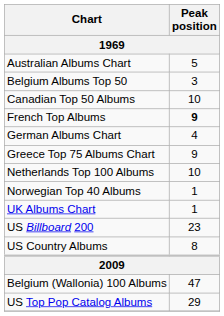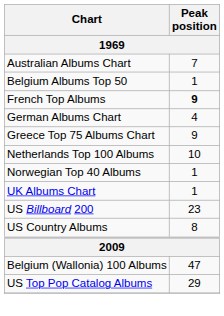 <table class="wikitable sortable" align="center" border="1">
 <tr>
 <th scope="col">Chart</th>
 <th scope="col">Peak<br>position</th>
 </tr>
 <tr>
 <th colspan="2" scope="col">1969</th>
 </tr>
 <tr>
 <td>Australian Albums Chart</td>
-<td style="text-align:center;">5</td>
+<td style="text-align:center;">7</td>
 </tr>
 <tr>
 <td>Belgium Albums Top 50</td>
-<td style="text-align:center;">3</td>
-</tr>
-<tr>
-<td>Canadian Top 50 Albums</td>
-<td style="text-align:center;">10</td>
+<td style="text-align:center;">1</td>
 </tr>
 <tr>
 <td>French Top Albums</td>
 <td style="text-align:center;"><strong>9</strong></td>
 </tr>
 <tr>
 <td>German Albums Chart</td>
 <td style="text-align:center;">4</td>
 </tr>
 <tr>
 <td>Greece Top 75 Albums Chart</td>
 <td style="text-align:center;">9</td>
 </tr>
 <tr>
 <td>Netherlands Top 100 Albums</td>
 <td style="text-align:center;">10</td>
 </tr>
 <tr>
 <td>Norwegian Top 40 Albums</td>
 <td style="text-align:center;">1</td>
 </tr>
 <tr>
 <td><a href='#'>UK Albums Chart</a></td>
 <td style="text-align:center;">1</td>
 </tr>
 <tr>
 <td>US <em><a href='#'>Billboard</a></em> <a href='#'>200</a></td>
 <td style="text-align:center;">23</td>
 </tr>
 <tr>
 <td>US Country Albums</td>
 <td style="text-align:center;">8</td>
 </tr>
 <tr>
 <th colspan="2" scope="col" style="border-top: 3px solid silver;">2009</th>
 </tr>
 <tr>
 <td>Belgium (Wallonia) 100 Albums</td>
 <td style="text-align:center;">47</td>
 </tr>
 <tr>
 <td>US <a href='#'>Top Pop Catalog Albums</a></td>
 <td style="text-align:center;">29</td>
 </tr>
 <tr>
 </tr>
 </table>
